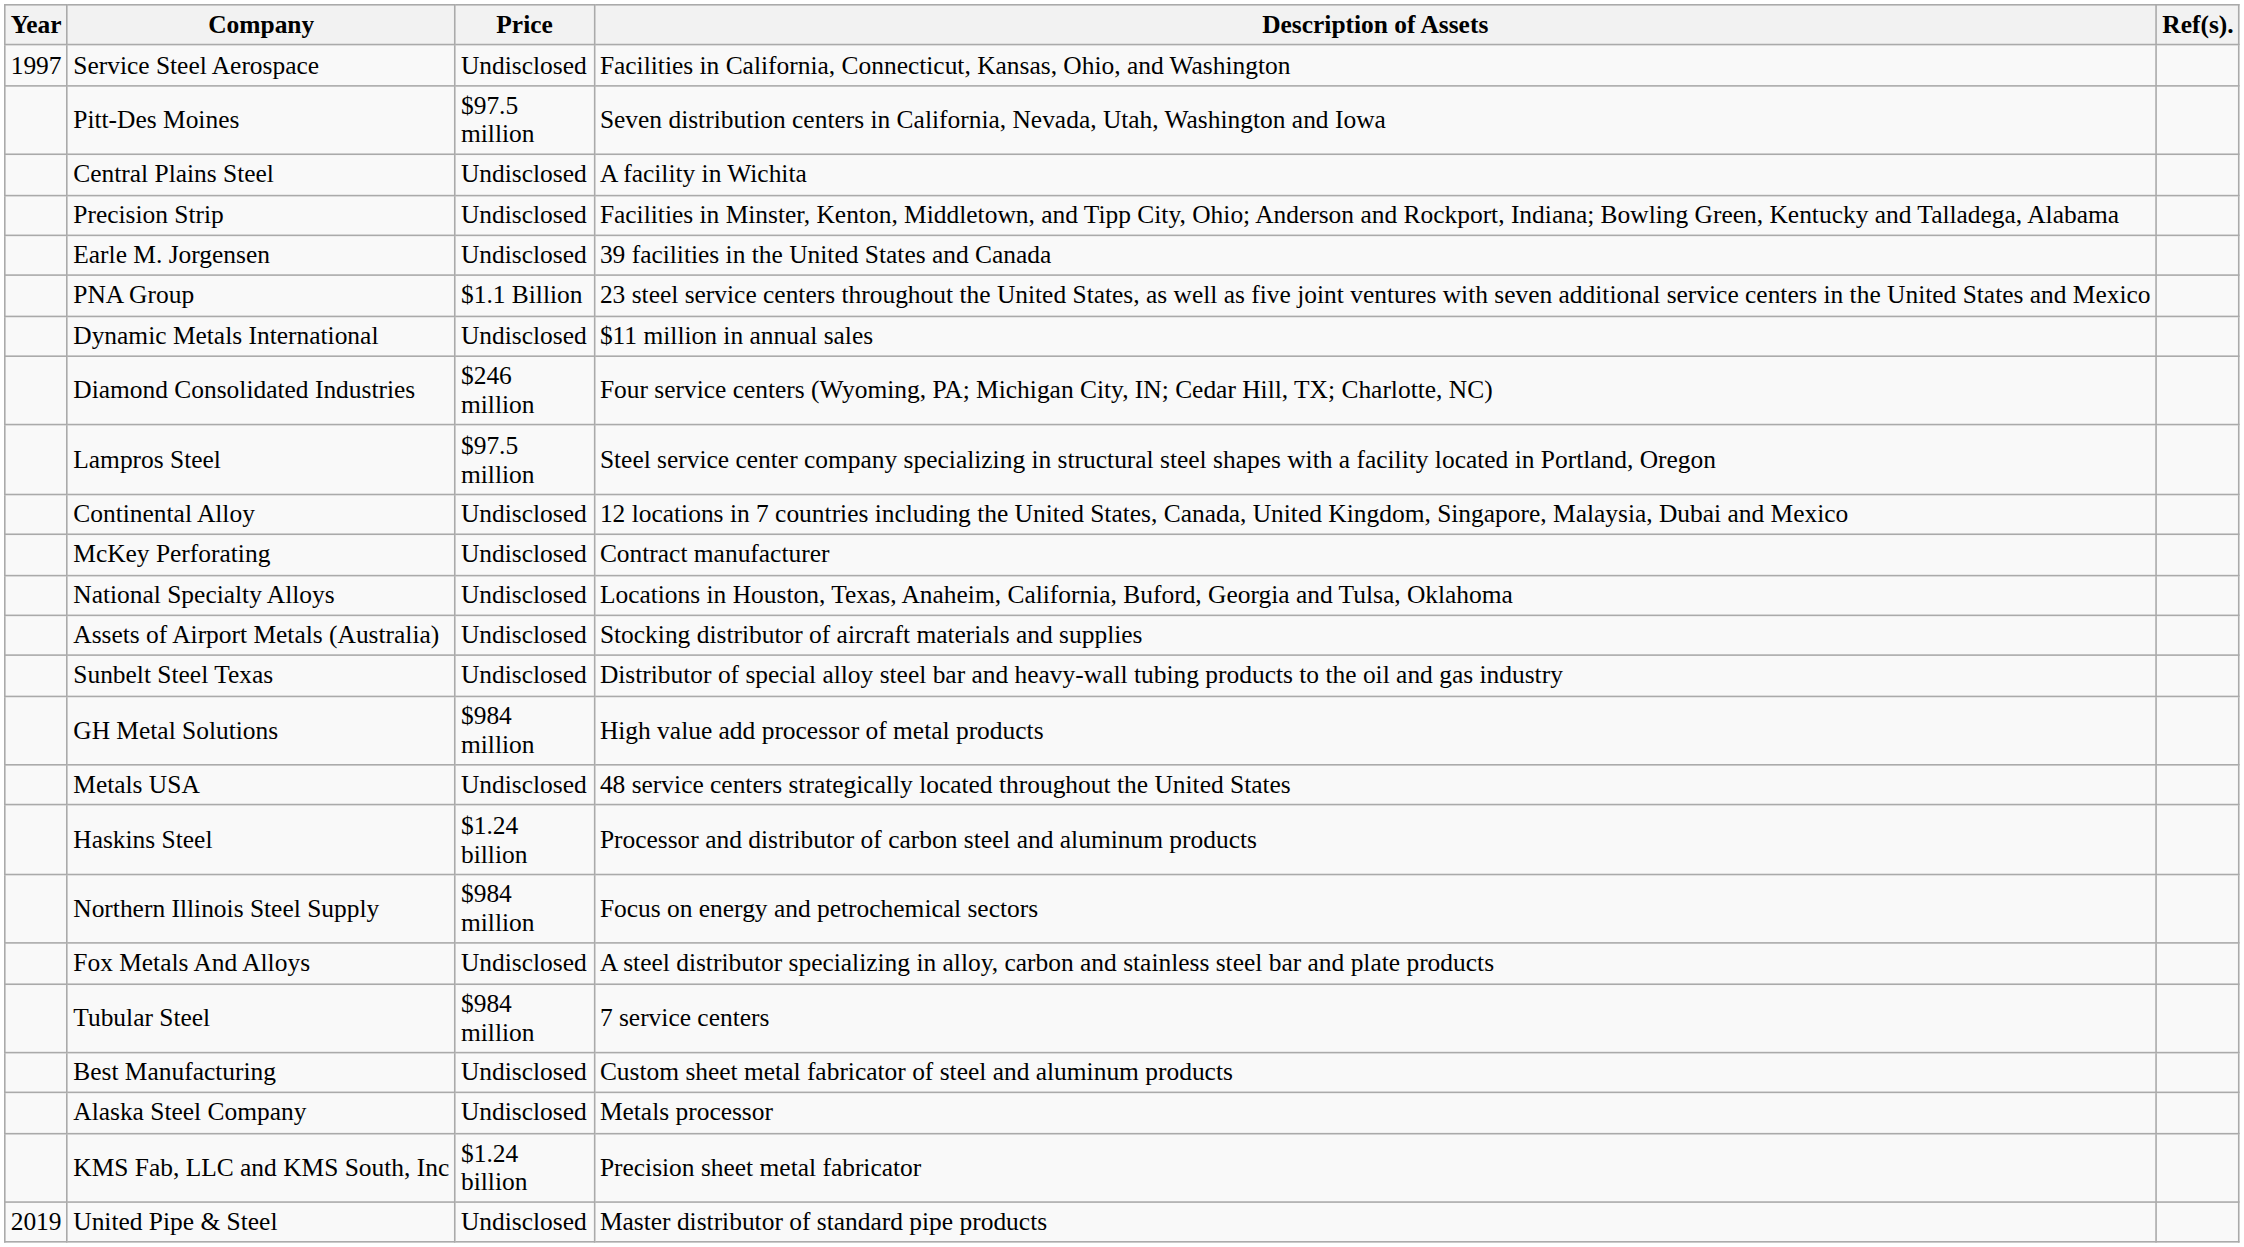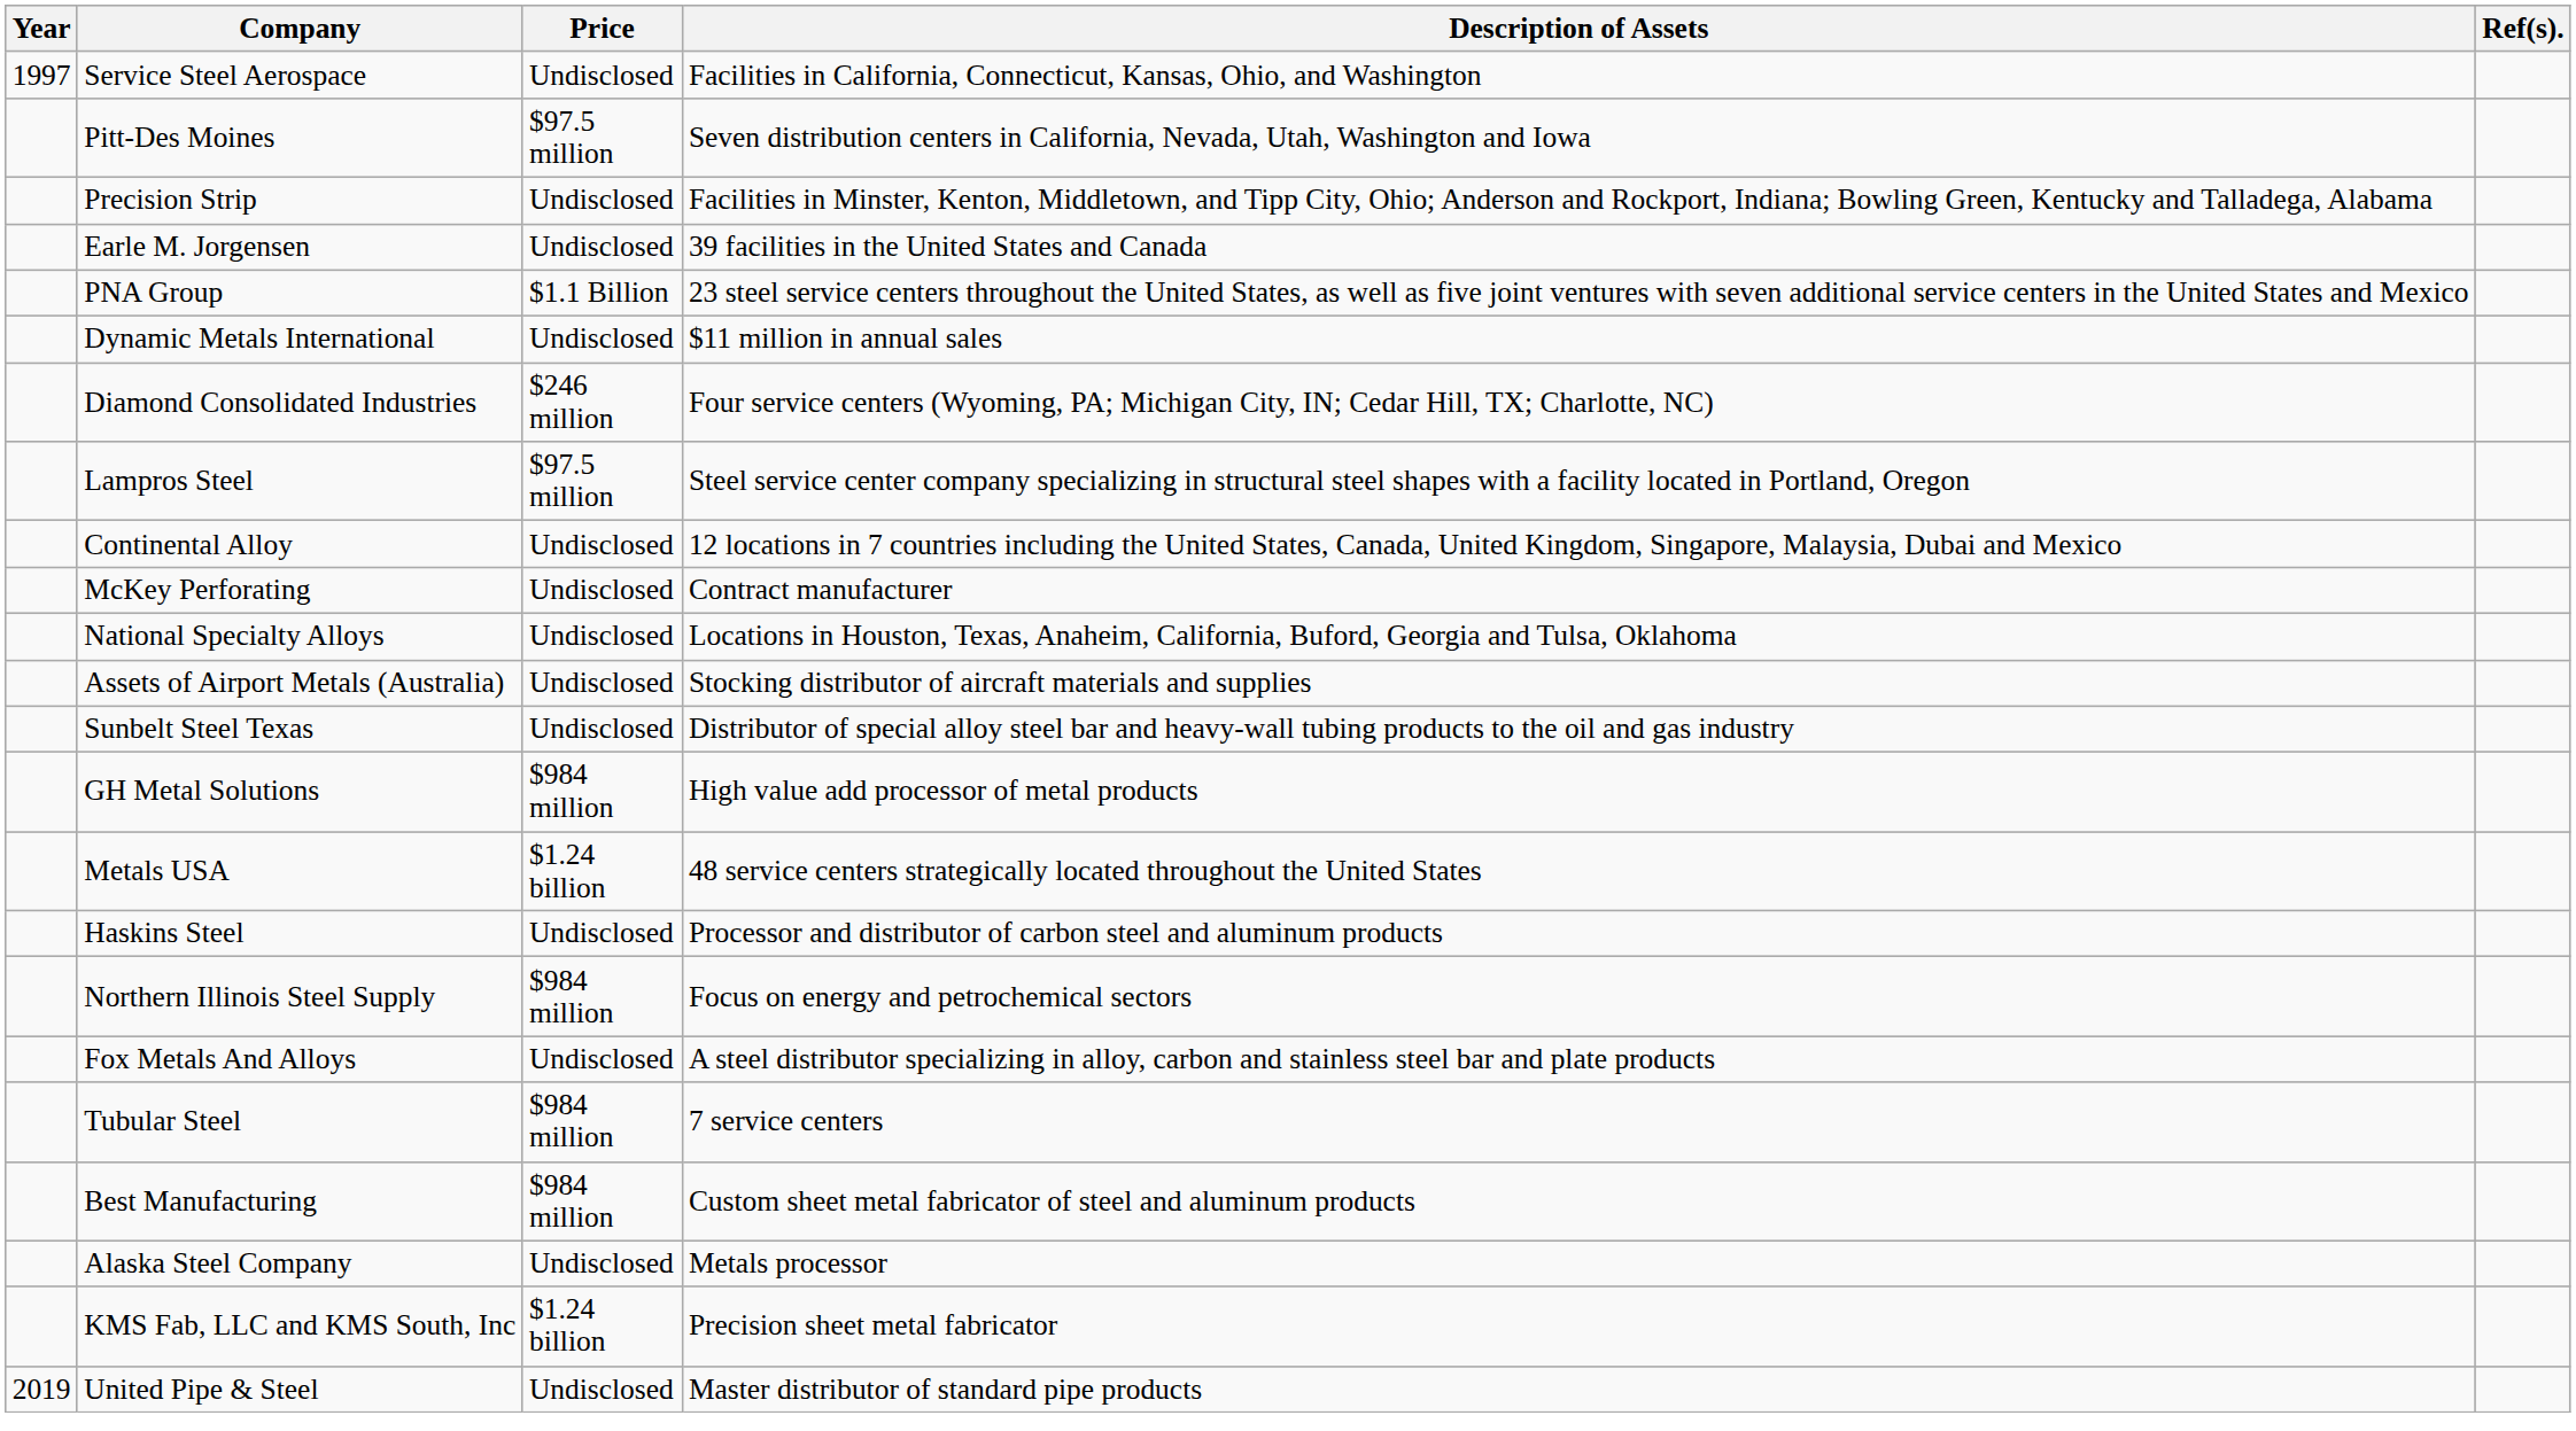 <table class="wikitable sortable">
 <tr>
 <th scope="col">Year</th>
 <th scope="col">Company</th>
 <th scope="col" style="width:80px;">Price</th>
 <th scope="col">Description of Assets</th>
 <th scope="col" class="unsortable">Ref(s).</th>
 </tr>
 <tr>
 <td>1997</td>
 <td>Service Steel Aerospace</td>
 <td>Undisclosed</td>
 <td>Facilities in California, Connecticut, Kansas, Ohio, and Washington</td>
 <td></td>
 </tr>
 <tr>
 <td></td>
 <td>Pitt-Des Moines</td>
 <td>$97.5 million</td>
 <td>Seven distribution centers in California, Nevada, Utah, Washington and Iowa</td>
-<td></td>
-</tr>
-<tr>
-<td></td>
-<td>Central Plains Steel</td>
-<td>Undisclosed</td>
-<td>A facility in Wichita</td>
 <td></td>
 </tr>
 <tr>
 <td></td>
 <td>Precision Strip</td>
 <td>Undisclosed</td>
 <td>Facilities in Minster, Kenton, Middletown, and Tipp City, Ohio; Anderson and Rockport, Indiana; Bowling Green, Kentucky and Talladega, Alabama</td>
 <td></td>
 </tr>
 <tr>
 <td></td>
 <td>Earle M. Jorgensen</td>
 <td>Undisclosed</td>
 <td>39 facilities in the United States and Canada</td>
 <td></td>
 </tr>
 <tr>
 <td></td>
 <td>PNA Group</td>
 <td>$1.1 Billion</td>
 <td>23 steel service centers throughout the United States, as well as five joint ventures with seven additional service centers in the United States and Mexico</td>
 <td></td>
 </tr>
 <tr>
 <td></td>
 <td>Dynamic Metals International</td>
 <td>Undisclosed</td>
 <td>$11 million in annual sales</td>
 <td></td>
 </tr>
 <tr>
 <td></td>
 <td>Diamond Consolidated Industries</td>
 <td>$246 million</td>
 <td>Four service centers (Wyoming, PA; Michigan City, IN; Cedar Hill, TX; Charlotte, NC)</td>
 <td></td>
 </tr>
 <tr>
 <td></td>
 <td>Lampros Steel</td>
 <td>$97.5 million</td>
 <td>Steel service center company specializing in structural steel shapes with a facility located in Portland, Oregon</td>
 <td></td>
 </tr>
 <tr>
 <td></td>
 <td>Continental Alloy</td>
 <td>Undisclosed</td>
 <td>12 locations in 7 countries including the United States, Canada, United Kingdom, Singapore, Malaysia, Dubai and Mexico</td>
 <td></td>
 </tr>
 <tr>
 <td></td>
 <td>McKey Perforating</td>
 <td>Undisclosed</td>
 <td>Contract manufacturer</td>
 <td></td>
 </tr>
 <tr>
 <td></td>
 <td>National Specialty Alloys</td>
 <td>Undisclosed</td>
 <td>Locations in Houston, Texas, Anaheim, California, Buford, Georgia and Tulsa, Oklahoma</td>
 <td></td>
 </tr>
 <tr>
 <td></td>
 <td>Assets of Airport Metals (Australia)</td>
 <td>Undisclosed</td>
 <td>Stocking distributor of aircraft materials and supplies</td>
 <td></td>
 </tr>
 <tr>
 <td></td>
 <td>Sunbelt Steel Texas</td>
 <td>Undisclosed</td>
 <td>Distributor of special alloy steel bar and heavy-wall tubing products to the oil and gas industry</td>
 <td></td>
 </tr>
 <tr>
 <td></td>
 <td>GH Metal Solutions</td>
 <td>$984 million</td>
 <td>High value add processor of metal products</td>
 <td></td>
 </tr>
 <tr>
 <td></td>
 <td>Metals USA</td>
-<td>Undisclosed</td>
+<td>$1.24 billion</td>
 <td>48 service centers strategically located throughout the United States</td>
 <td></td>
 </tr>
 <tr>
 <td></td>
 <td>Haskins Steel</td>
-<td>$1.24 billion</td>
+<td>Undisclosed</td>
 <td>Processor and distributor of carbon steel and aluminum products</td>
 <td></td>
 </tr>
 <tr>
 <td></td>
 <td>Northern Illinois Steel Supply</td>
 <td>$984 million</td>
 <td>Focus on energy and petrochemical sectors</td>
 <td></td>
 </tr>
 <tr>
 <td></td>
 <td>Fox Metals And Alloys</td>
 <td>Undisclosed</td>
 <td>A steel distributor specializing in alloy, carbon and stainless steel bar and plate products</td>
 <td></td>
 </tr>
 <tr>
 <td></td>
 <td>Tubular Steel</td>
 <td>$984 million</td>
 <td>7 service centers</td>
 <td></td>
 </tr>
 <tr>
 <td></td>
 <td>Best Manufacturing</td>
-<td>Undisclosed</td>
+<td>$984 million</td>
 <td>Custom sheet metal fabricator of steel and aluminum products</td>
 <td></td>
 </tr>
 <tr>
 <td></td>
 <td>Alaska Steel Company</td>
 <td>Undisclosed</td>
 <td>Metals processor</td>
 <td></td>
 </tr>
 <tr>
 <td></td>
 <td>KMS Fab, LLC and KMS South, Inc</td>
 <td>$1.24 billion</td>
 <td>Precision sheet metal fabricator</td>
 <td></td>
 </tr>
 <tr>
 <td>2019</td>
 <td>United Pipe & Steel</td>
 <td>Undisclosed</td>
 <td>Master distributor of standard pipe products</td>
 <td></td>
 </tr>
 </table>
